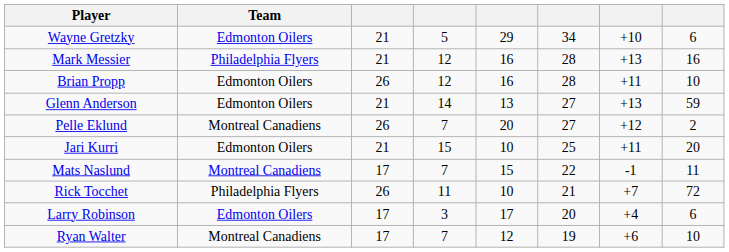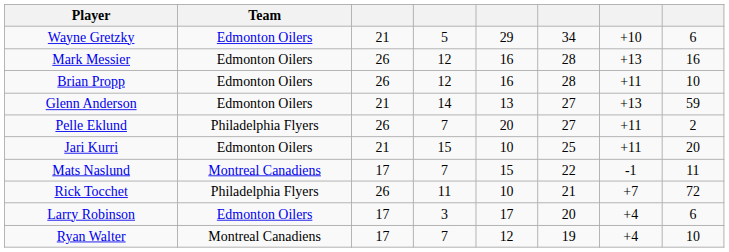 <table style="padding:3px; border-spacing:0; text-align:center;" class="wikitable sortable">
 <tr>
 <th style="width:12em">Player</th>
 <th style="width:12em">Team</th>
 <th style="width:4em"></th>
 <th style="width:4em"></th>
 <th style="width:4em"></th>
 <th style="width:4em"></th>
 <th data-sort-type="number" style="width:4em"></th>
 <th style="width:4em"></th>
 </tr>
 <tr>
 <td><a href='#'>Wayne Gretzky</a></td>
 <td><a href='#'>Edmonton Oilers</a></td>
 <td>21</td>
 <td>5</td>
 <td>29</td>
 <td>34</td>
 <td>+10</td>
 <td>6</td>
 </tr>
 <tr>
 <td><a href='#'>Mark Messier</a></td>
-<td><a href='#'>Philadelphia Flyers</a></td>
-<td>21</td>
+<td>Edmonton Oilers</td>
+<td>26</td>
 <td>12</td>
 <td>16</td>
 <td>28</td>
 <td>+13</td>
 <td>16</td>
 </tr>
 <tr>
 <td><a href='#'>Brian Propp</a></td>
 <td>Edmonton Oilers</td>
 <td>26</td>
 <td>12</td>
 <td>16</td>
 <td>28</td>
 <td>+11</td>
 <td>10</td>
 </tr>
 <tr>
 <td><a href='#'>Glenn Anderson</a></td>
 <td>Edmonton Oilers</td>
 <td>21</td>
 <td>14</td>
 <td>13</td>
 <td>27</td>
 <td>+13</td>
 <td>59</td>
 </tr>
 <tr>
 <td><a href='#'>Pelle Eklund</a></td>
-<td>Montreal Canadiens</td>
+<td>Philadelphia Flyers</td>
 <td>26</td>
 <td>7</td>
 <td>20</td>
 <td>27</td>
-<td>+12</td>
+<td>+11</td>
 <td>2</td>
 </tr>
 <tr>
 <td><a href='#'>Jari Kurri</a></td>
 <td>Edmonton Oilers</td>
 <td>21</td>
 <td>15</td>
 <td>10</td>
 <td>25</td>
 <td>+11</td>
 <td>20</td>
 </tr>
 <tr>
 <td><a href='#'>Mats Naslund</a></td>
 <td><a href='#'>Montreal Canadiens</a></td>
 <td>17</td>
 <td>7</td>
 <td>15</td>
 <td>22</td>
 <td>-1</td>
 <td>11</td>
 </tr>
 <tr>
 <td><a href='#'>Rick Tocchet</a></td>
 <td>Philadelphia Flyers</td>
 <td>26</td>
 <td>11</td>
 <td>10</td>
 <td>21</td>
 <td>+7</td>
 <td>72</td>
 </tr>
 <tr>
 <td><a href='#'>Larry Robinson</a></td>
 <td><a href='#'>Edmonton Oilers</a></td>
 <td>17</td>
 <td>3</td>
 <td>17</td>
 <td>20</td>
 <td>+4</td>
 <td>6</td>
 </tr>
 <tr>
 <td><a href='#'>Ryan Walter</a></td>
 <td>Montreal Canadiens</td>
 <td>17</td>
 <td>7</td>
 <td>12</td>
 <td>19</td>
-<td>+6</td>
+<td>+4</td>
 <td>10</td>
 </tr>
 </table>
